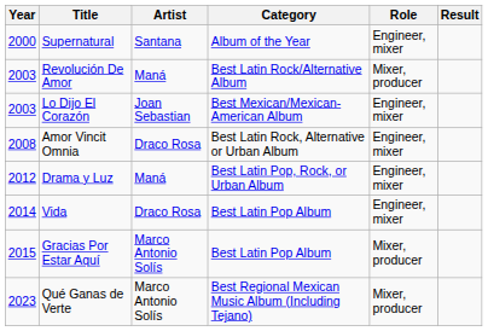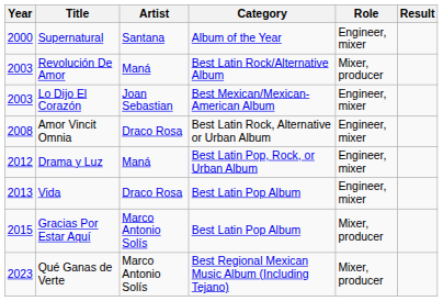 <table class="wikitable sortable">
 <tr>
 <th>Year</th>
 <th>Title</th>
 <th>Artist</th>
 <th>Category</th>
 <th>Role</th>
 <th>Result</th>
 </tr>
 <tr>
 <td><a href='#'>2000</a></td>
 <td><a href='#'>Supernatural</a></td>
 <td><a href='#'>Santana</a></td>
 <td><a href='#'>Album of the Year</a></td>
 <td>Engineer, mixer</td>
 <td></td>
 </tr>
 <tr>
 <td><a href='#'>2003</a></td>
 <td><a href='#'>Revolución De Amor</a></td>
 <td><a href='#'>Maná</a></td>
 <td><a href='#'>Best Latin Rock/Alternative Album</a></td>
 <td>Mixer, producer</td>
 <td></td>
 </tr>
 <tr>
 <td><a href='#'>2003</a></td>
 <td><a href='#'>Lo Dijo El Corazón</a></td>
 <td><a href='#'>Joan Sebastian</a></td>
 <td><a href='#'>Best Mexican/Mexican-American Album</a></td>
 <td>Engineer, mixer</td>
 <td></td>
 </tr>
 <tr>
 <td><a href='#'>2008</a></td>
 <td>Amor Vincit Omnia</td>
 <td><a href='#'>Draco Rosa</a></td>
 <td>Best Latin Rock, Alternative or Urban Album</td>
 <td>Engineer, mixer</td>
 <td></td>
 </tr>
 <tr>
 <td><a href='#'>2012</a></td>
 <td><a href='#'>Drama y Luz</a></td>
 <td><a href='#'>Maná</a></td>
 <td><a href='#'>Best Latin Pop, Rock, or Urban Album</a></td>
 <td>Engineer, mixer</td>
 <td></td>
 </tr>
 <tr>
-<td><a href='#'>2014</a></td>
+<td><a href='#'>2013</a></td>
 <td><a href='#'>Vida</a></td>
 <td><a href='#'>Draco Rosa</a></td>
 <td><a href='#'>Best Latin Pop Album</a></td>
 <td>Engineer, mixer</td>
 <td></td>
 </tr>
 <tr>
 <td><a href='#'>2015</a></td>
 <td><a href='#'>Gracias Por Estar Aquí</a></td>
 <td><a href='#'>Marco Antonio Solís</a></td>
 <td><a href='#'>Best Latin Pop Album</a></td>
 <td>Mixer, producer</td>
 <td></td>
 </tr>
 <tr>
 <td><a href='#'>2023</a></td>
 <td>Qué Ganas de Verte</td>
 <td>Marco Antonio Solís</td>
 <td><a href='#'>Best Regional Mexican Music Album (Including Tejano)</a></td>
 <td>Mixer, producer</td>
 <td></td>
 </tr>
 </table>
